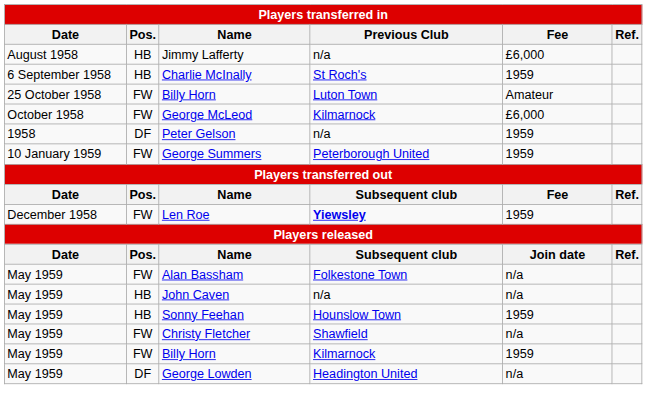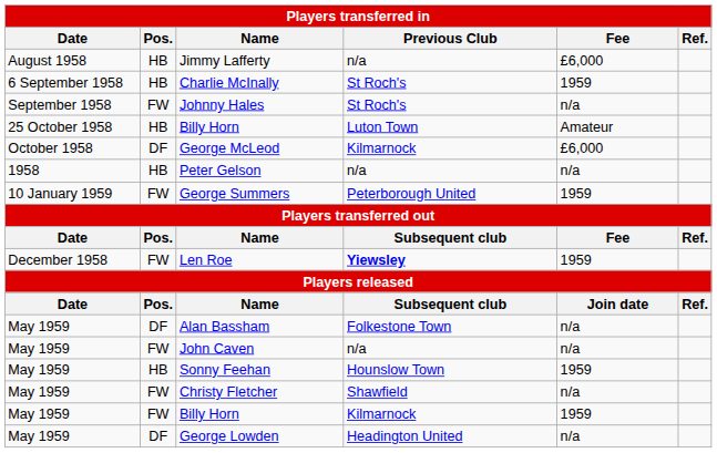 <table style="font-size:95%;" class="wikitable">
 <tr>
 <th style="background:#d00; color:white; text-align:center;" colspan="6">Players transferred in</th>
 </tr>
 <tr>
 <th style="width:140px;">Date</th>
 <th style="width:25px;">Pos.</th>
 <th style="width:175px;">Name</th>
 <th style="width:225px;">Previous Club</th>
 <th style="width:125px;">Fee</th>
 <th style="width:25px;">Ref.</th>
 </tr>
 <tr>
 <td>August 1958</td>
 <td style="text-align:center;">HB</td>
 <td> Jimmy Lafferty</td>
 <td>n/a</td>
 <td>£6,000</td>
 <td></td>
 </tr>
 <tr>
 <td>6 September 1958</td>
 <td style="text-align:center;">HB</td>
 <td> <a href='#'>Charlie McInally</a></td>
 <td> <a href='#'>St Roch's</a></td>
 <td>1959</td>
 <td></td>
 </tr>
 <tr>
+<td>September 1958</td>
+<td style="text-align:center;">FW</td>
+<td> <a href='#'>Johnny Hales</a></td>
+<td> <a href='#'>St Roch's</a></td>
+<td>n/a</td>
+<td></td>
+</tr>
+<tr>
 <td>25 October 1958</td>
-<td style="text-align:center;">FW</td>
+<td style="text-align:center;">HB</td>
 <td> <a href='#'>Billy Horn</a></td>
 <td> <a href='#'>Luton Town</a></td>
 <td>Amateur</td>
 <td></td>
 </tr>
 <tr>
 <td>October 1958</td>
-<td style="text-align:center;">FW</td>
+<td style="text-align:center;">DF</td>
 <td> <a href='#'>George McLeod</a></td>
 <td> <a href='#'>Kilmarnock</a></td>
 <td>£6,000</td>
 <td></td>
 </tr>
 <tr>
 <td>1958</td>
-<td style="text-align:center;">DF</td>
+<td style="text-align:center;">HB</td>
 <td> <a href='#'>Peter Gelson</a></td>
 <td>n/a</td>
-<td>1959</td>
+<td>n/a</td>
 <td></td>
 </tr>
 <tr>
 <td>10 January 1959</td>
 <td style="text-align:center;">FW</td>
 <td> <a href='#'>George Summers</a></td>
 <td> <a href='#'>Peterborough United</a></td>
 <td>1959</td>
 <td></td>
 </tr>
 <tr>
 <th style="background:#d00; color:white; text-align:center;" colspan="6">Players transferred out</th>
 </tr>
 <tr>
 <th>Date</th>
 <th>Pos.</th>
 <th>Name</th>
 <th>Subsequent club</th>
 <th>Fee</th>
 <th>Ref.</th>
 </tr>
 <tr>
 <td>December 1958</td>
 <td style="text-align:center;">FW</td>
 <td> <a href='#'>Len Roe</a></td>
 <td><strong> <a href='#'>Yiewsley</a></strong></td>
 <td>1959</td>
 <td></td>
 </tr>
 <tr>
 <th style="background:#d00; color:white; text-align:center;" colspan="6">Players released</th>
 </tr>
 <tr>
 <th>Date</th>
 <th>Pos.</th>
 <th>Name</th>
 <th>Subsequent club</th>
 <th>Join date</th>
 <th>Ref.</th>
 </tr>
 <tr>
 <td>May 1959</td>
-<td style="text-align:center;">FW</td>
+<td style="text-align:center;">DF</td>
 <td> <a href='#'>Alan Bassham</a></td>
 <td> <a href='#'>Folkestone Town</a></td>
 <td>n/a</td>
 <td></td>
 </tr>
 <tr>
 <td>May 1959</td>
-<td style="text-align:center;">HB</td>
+<td style="text-align:center;">FW</td>
 <td> <a href='#'>John Caven</a></td>
 <td>n/a</td>
 <td>n/a</td>
 <td></td>
 </tr>
 <tr>
 <td>May 1959</td>
 <td style="text-align:center;">HB</td>
 <td> <a href='#'>Sonny Feehan</a></td>
 <td> <a href='#'>Hounslow Town</a></td>
 <td>1959</td>
 <td></td>
 </tr>
 <tr>
 <td>May 1959</td>
 <td style="text-align:center;">FW</td>
 <td> <a href='#'>Christy Fletcher</a></td>
 <td> <a href='#'>Shawfield</a></td>
 <td>n/a</td>
 <td></td>
 </tr>
 <tr>
 <td>May 1959</td>
 <td style="text-align:center;">FW</td>
 <td> <a href='#'>Billy Horn</a></td>
 <td> <a href='#'>Kilmarnock</a></td>
 <td>1959</td>
 <td></td>
 </tr>
 <tr>
 <td>May 1959</td>
 <td style="text-align:center;">DF</td>
 <td> <a href='#'>George Lowden</a></td>
 <td> <a href='#'>Headington United</a></td>
 <td>n/a</td>
 <td></td>
 </tr>
 </table>
